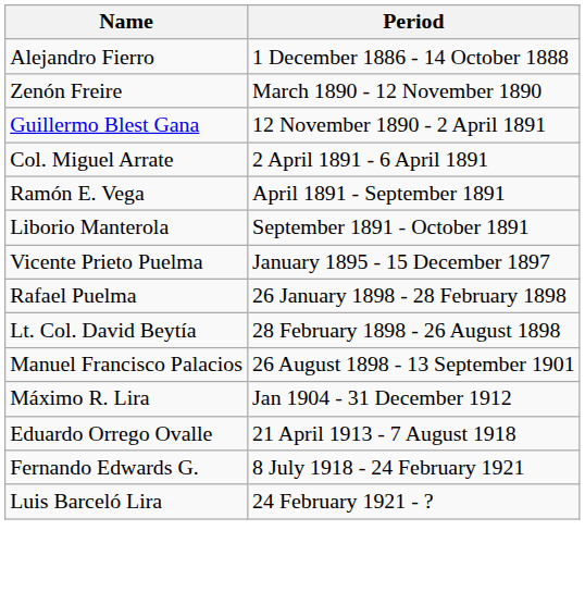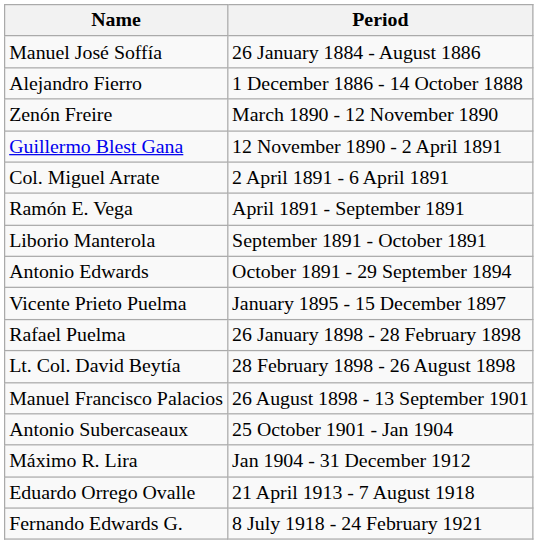 <table class="sortable wikitable">
 <tr>
 <th>Name</th>
 <th>Period</th>
+</tr>
+<tr>
+<td>Manuel José Soffía</td>
+<td>26 January 1884 - August 1886</td>
 </tr>
 <tr>
 <td>Alejandro Fierro</td>
 <td>1 December 1886 - 14 October 1888</td>
 </tr>
 <tr>
 <td>Zenón Freire</td>
 <td>March 1890 - 12 November 1890</td>
 </tr>
 <tr>
 <td><a href='#'>Guillermo Blest Gana</a></td>
 <td>12 November 1890 - 2 April 1891</td>
 </tr>
 <tr>
 <td>Col. Miguel Arrate</td>
 <td>2 April 1891 - 6 April 1891</td>
 </tr>
 <tr>
 <td>Ramón E. Vega</td>
 <td>April 1891 - September 1891</td>
 </tr>
 <tr>
 <td>Liborio Manterola</td>
 <td>September 1891 - October 1891</td>
 </tr>
 <tr>
+<td>Antonio Edwards</td>
+<td>October 1891 - 29 September 1894</td>
+</tr>
+<tr>
 <td>Vicente Prieto Puelma</td>
 <td>January 1895 - 15 December 1897</td>
 </tr>
 <tr>
 <td>Rafael Puelma</td>
 <td>26 January 1898 - 28 February 1898</td>
 </tr>
 <tr>
 <td>Lt. Col. David Beytía</td>
 <td>28 February 1898 - 26 August 1898</td>
 </tr>
 <tr>
 <td>Manuel Francisco Palacios</td>
 <td>26 August 1898 - 13 September 1901</td>
 </tr>
 <tr>
+<td>Antonio Subercaseaux</td>
+<td>25 October 1901 - Jan 1904</td>
+</tr>
+<tr>
 <td>Máximo R. Lira</td>
 <td>Jan 1904 - 31 December 1912</td>
 </tr>
 <tr>
 <td>Eduardo Orrego Ovalle</td>
 <td>21 April 1913 - 7 August 1918</td>
 </tr>
 <tr>
 <td>Fernando Edwards G.</td>
 <td>8 July 1918 - 24 February 1921</td>
 </tr>
-<tr>
-<td>Luis Barceló Lira</td>
-<td>24 February 1921 - ?</td>
-</tr>
 </table>
